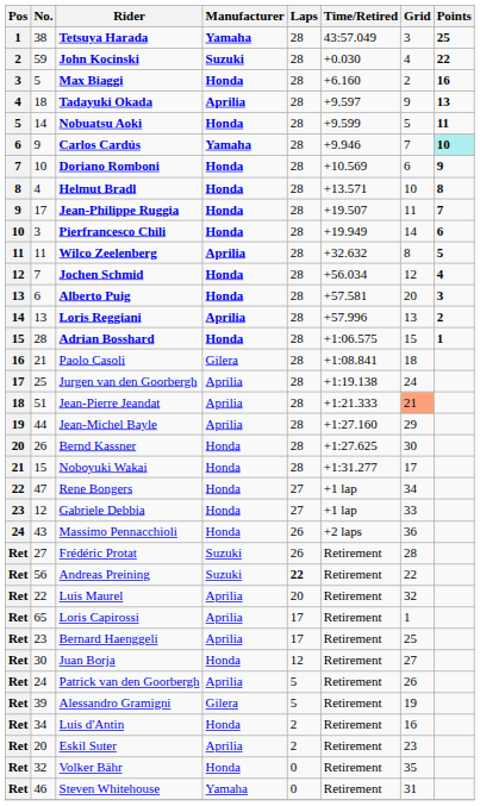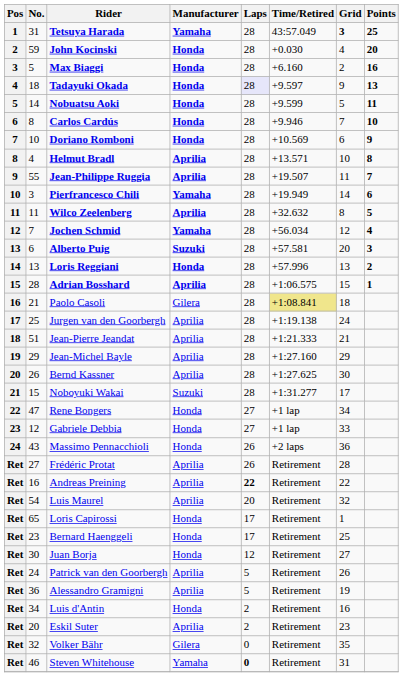 <table class="wikitable" style="font-size: 95%;">
 <tr>
 <th>Pos</th>
 <th>No.</th>
 <th>Rider</th>
 <th>Manufacturer</th>
 <th>Laps</th>
 <th>Time/Retired</th>
 <th>Grid</th>
 <th>Points</th>
 </tr>
 <tr>
 <th>1</th>
-<td>38</td>
+<td>31</td>
 <td> <strong><a href='#'>Tetsuya Harada</a></strong></td>
 <td><strong><a href='#'>Yamaha</a></strong></td>
 <td>28</td>
 <td>43:57.049</td>
-<td>3</td>
+<td><strong>3</strong></td>
 <td><strong>25</strong></td>
 </tr>
 <tr>
 <th>2</th>
 <td>59</td>
 <td> <strong><a href='#'>John Kocinski</a></strong></td>
-<td><strong><a href='#'>Suzuki</a></strong></td>
+<td><strong><a href='#'>Honda</a></strong></td>
 <td>28</td>
 <td>+0.030</td>
 <td>4</td>
-<td><strong>22</strong></td>
+<td><strong>20</strong></td>
 </tr>
 <tr>
 <th>3</th>
 <td>5</td>
 <td> <strong><a href='#'>Max Biaggi</a></strong></td>
 <td><strong><a href='#'>Honda</a></strong></td>
 <td>28</td>
 <td>+6.160</td>
 <td>2</td>
 <td><strong>16</strong></td>
 </tr>
 <tr>
 <th>4</th>
 <td>18</td>
 <td> <strong><a href='#'>Tadayuki Okada</a></strong></td>
-<td><strong><a href='#'>Aprilia</a></strong></td>
-<td>28</td>
+<td><strong><a href='#'>Honda</a></strong></td>
+<td style="background: lavender;">28</td>
 <td>+9.597</td>
 <td>9</td>
 <td><strong>13</strong></td>
 </tr>
 <tr>
 <th>5</th>
 <td>14</td>
 <td> <strong><a href='#'>Nobuatsu Aoki</a></strong></td>
 <td><strong><a href='#'>Honda</a></strong></td>
 <td>28</td>
 <td>+9.599</td>
 <td>5</td>
 <td><strong>11</strong></td>
 </tr>
 <tr>
 <th>6</th>
-<td>9</td>
+<td>8</td>
 <td> <strong><a href='#'>Carlos Cardús</a></strong></td>
-<td><strong><a href='#'>Yamaha</a></strong></td>
+<td><strong><a href='#'>Honda</a></strong></td>
 <td>28</td>
 <td>+9.946</td>
 <td>7</td>
-<td style="background: paleturquoise;"><strong>10</strong></td>
+<td><strong>10</strong></td>
 </tr>
 <tr>
 <th>7</th>
 <td>10</td>
 <td> <strong><a href='#'>Doriano Romboni</a></strong></td>
 <td><strong><a href='#'>Honda</a></strong></td>
 <td>28</td>
 <td>+10.569</td>
 <td>6</td>
 <td><strong>9</strong></td>
 </tr>
 <tr>
 <th>8</th>
 <td>4</td>
 <td> <strong><a href='#'>Helmut Bradl</a></strong></td>
-<td><strong><a href='#'>Honda</a></strong></td>
+<td><strong><a href='#'>Aprilia</a></strong></td>
 <td>28</td>
 <td>+13.571</td>
 <td>10</td>
 <td><strong>8</strong></td>
 </tr>
 <tr>
 <th>9</th>
-<td>17</td>
+<td>55</td>
 <td> <strong><a href='#'>Jean-Philippe Ruggia</a></strong></td>
-<td><strong><a href='#'>Honda</a></strong></td>
+<td><strong><a href='#'>Aprilia</a></strong></td>
 <td>28</td>
 <td>+19.507</td>
 <td>11</td>
 <td><strong>7</strong></td>
 </tr>
 <tr>
 <th>10</th>
 <td>3</td>
 <td> <strong><a href='#'>Pierfrancesco Chili</a></strong></td>
-<td><strong><a href='#'>Honda</a></strong></td>
+<td><strong><a href='#'>Yamaha</a></strong></td>
 <td>28</td>
 <td>+19.949</td>
 <td>14</td>
 <td><strong>6</strong></td>
 </tr>
 <tr>
 <th>11</th>
 <td>11</td>
 <td> <strong><a href='#'>Wilco Zeelenberg</a></strong></td>
 <td><strong><a href='#'>Aprilia</a></strong></td>
 <td>28</td>
 <td>+32.632</td>
 <td>8</td>
 <td><strong>5</strong></td>
 </tr>
 <tr>
 <th>12</th>
 <td>7</td>
 <td> <strong><a href='#'>Jochen Schmid</a></strong></td>
-<td><strong><a href='#'>Honda</a></strong></td>
+<td><strong><a href='#'>Yamaha</a></strong></td>
 <td>28</td>
 <td>+56.034</td>
 <td>12</td>
 <td><strong>4</strong></td>
 </tr>
 <tr>
 <th>13</th>
 <td>6</td>
 <td> <strong><a href='#'>Alberto Puig</a></strong></td>
-<td><strong><a href='#'>Honda</a></strong></td>
+<td><strong><a href='#'>Suzuki</a></strong></td>
 <td>28</td>
 <td>+57.581</td>
 <td>20</td>
 <td><strong>3</strong></td>
 </tr>
 <tr>
 <th>14</th>
 <td>13</td>
 <td> <strong><a href='#'>Loris Reggiani</a></strong></td>
-<td><strong><a href='#'>Aprilia</a></strong></td>
+<td><strong><a href='#'>Honda</a></strong></td>
 <td>28</td>
 <td>+57.996</td>
 <td>13</td>
 <td><strong>2</strong></td>
 </tr>
 <tr>
 <th>15</th>
 <td>28</td>
 <td> <strong><a href='#'>Adrian Bosshard</a></strong></td>
-<td><strong><a href='#'>Honda</a></strong></td>
+<td><strong><a href='#'>Aprilia</a></strong></td>
 <td>28</td>
 <td>+1:06.575</td>
 <td>15</td>
 <td><strong>1</strong></td>
 </tr>
 <tr>
 <th>16</th>
 <td>21</td>
 <td> <a href='#'>Paolo Casoli</a></td>
 <td><a href='#'>Gilera</a></td>
 <td>28</td>
-<td>+1:08.841</td>
+<td style="background: khaki;">+1:08.841</td>
 <td>18</td>
 <td></td>
 </tr>
 <tr>
 <th>17</th>
 <td>25</td>
 <td> <a href='#'>Jurgen van den Goorbergh</a></td>
 <td><a href='#'>Aprilia</a></td>
 <td>28</td>
 <td>+1:19.138</td>
 <td>24</td>
 <td></td>
 </tr>
 <tr>
 <th>18</th>
 <td>51</td>
 <td> <a href='#'>Jean-Pierre Jeandat</a></td>
 <td><a href='#'>Aprilia</a></td>
 <td>28</td>
 <td>+1:21.333</td>
-<td style="background: lightsalmon;">21</td>
+<td>21</td>
 <td></td>
 </tr>
 <tr>
 <th>19</th>
-<td>44</td>
+<td>29</td>
 <td> <a href='#'>Jean-Michel Bayle</a></td>
 <td><a href='#'>Aprilia</a></td>
 <td>28</td>
 <td>+1:27.160</td>
 <td>29</td>
 <td></td>
 </tr>
 <tr>
 <th>20</th>
 <td>26</td>
 <td> <a href='#'>Bernd Kassner</a></td>
-<td><a href='#'>Honda</a></td>
+<td><a href='#'>Aprilia</a></td>
 <td>28</td>
 <td>+1:27.625</td>
 <td>30</td>
 <td></td>
 </tr>
 <tr>
 <th>21</th>
 <td>15</td>
 <td> <a href='#'>Noboyuki Wakai</a></td>
-<td><a href='#'>Honda</a></td>
+<td><a href='#'>Suzuki</a></td>
 <td>28</td>
 <td>+1:31.277</td>
 <td>17</td>
 <td></td>
 </tr>
 <tr>
 <th>22</th>
 <td>47</td>
 <td> <a href='#'>Rene Bongers</a></td>
 <td><a href='#'>Honda</a></td>
 <td>27</td>
 <td>+1 lap</td>
 <td>34</td>
 <td></td>
 </tr>
 <tr>
 <th>23</th>
 <td>12</td>
 <td> <a href='#'>Gabriele Debbia</a></td>
 <td><a href='#'>Honda</a></td>
 <td>27</td>
 <td>+1 lap</td>
 <td>33</td>
 <td></td>
 </tr>
 <tr>
 <th>24</th>
 <td>43</td>
 <td> <a href='#'>Massimo Pennacchioli</a></td>
 <td><a href='#'>Honda</a></td>
 <td>26</td>
 <td>+2 laps</td>
 <td>36</td>
 <td></td>
 </tr>
 <tr>
 <th>Ret</th>
 <td>27</td>
 <td> <a href='#'>Frédéric Protat</a></td>
-<td><a href='#'>Suzuki</a></td>
+<td><a href='#'>Aprilia</a></td>
 <td>26</td>
 <td>Retirement</td>
 <td>28</td>
 <td></td>
 </tr>
 <tr>
 <th>Ret</th>
-<td>56</td>
+<td>16</td>
 <td> <a href='#'>Andreas Preining</a></td>
-<td><a href='#'>Suzuki</a></td>
+<td><a href='#'>Aprilia</a></td>
 <td><strong>22</strong></td>
 <td>Retirement</td>
 <td>22</td>
 <td></td>
 </tr>
 <tr>
 <th>Ret</th>
-<td>22</td>
+<td>54</td>
 <td> <a href='#'>Luis Maurel</a></td>
 <td><a href='#'>Aprilia</a></td>
 <td>20</td>
 <td>Retirement</td>
 <td>32</td>
 <td></td>
 </tr>
 <tr>
 <th>Ret</th>
 <td>65</td>
 <td> <a href='#'>Loris Capirossi</a></td>
-<td><a href='#'>Aprilia</a></td>
+<td><a href='#'>Honda</a></td>
 <td>17</td>
 <td>Retirement</td>
 <td>1</td>
 <td></td>
 </tr>
 <tr>
 <th>Ret</th>
 <td>23</td>
 <td> <a href='#'>Bernard Haenggeli</a></td>
-<td><a href='#'>Aprilia</a></td>
+<td><a href='#'>Honda</a></td>
 <td>17</td>
 <td>Retirement</td>
 <td>25</td>
 <td></td>
 </tr>
 <tr>
 <th>Ret</th>
 <td>30</td>
 <td> <a href='#'>Juan Borja</a></td>
 <td><a href='#'>Honda</a></td>
 <td>12</td>
 <td>Retirement</td>
 <td>27</td>
 <td></td>
 </tr>
 <tr>
 <th>Ret</th>
 <td>24</td>
 <td> <a href='#'>Patrick van den Goorbergh</a></td>
 <td><a href='#'>Aprilia</a></td>
 <td>5</td>
 <td>Retirement</td>
 <td>26</td>
 <td></td>
 </tr>
 <tr>
 <th>Ret</th>
-<td>39</td>
+<td>36</td>
 <td> <a href='#'>Alessandro Gramigni</a></td>
-<td><a href='#'>Gilera</a></td>
+<td><a href='#'>Aprilia</a></td>
 <td>5</td>
 <td>Retirement</td>
 <td>19</td>
 <td></td>
 </tr>
 <tr>
 <th>Ret</th>
 <td>34</td>
 <td> <a href='#'>Luis d'Antin</a></td>
 <td><a href='#'>Honda</a></td>
 <td>2</td>
 <td>Retirement</td>
 <td>16</td>
 <td></td>
 </tr>
 <tr>
 <th>Ret</th>
 <td>20</td>
 <td> <a href='#'>Eskil Suter</a></td>
 <td><a href='#'>Aprilia</a></td>
 <td>2</td>
 <td>Retirement</td>
 <td>23</td>
 <td></td>
 </tr>
 <tr>
 <th>Ret</th>
 <td>32</td>
 <td> <a href='#'>Volker Bähr</a></td>
-<td><a href='#'>Honda</a></td>
+<td><a href='#'>Gilera</a></td>
 <td>0</td>
 <td>Retirement</td>
 <td>35</td>
 <td></td>
 </tr>
 <tr>
 <th>Ret</th>
 <td>46</td>
 <td> <a href='#'>Steven Whitehouse</a></td>
 <td><a href='#'>Yamaha</a></td>
-<td>0</td>
+<td><strong>0</strong></td>
 <td>Retirement</td>
 <td>31</td>
 <td></td>
 </tr>
 <tr>
 </tr>
 </table>
